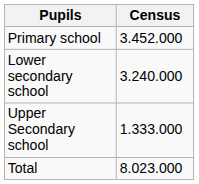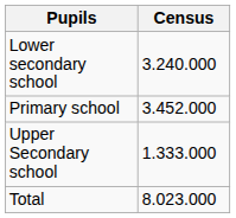 <table class="wikitable">
 <tr>
 <th width="120px">Pupils</th>
 <th width="80px">Census</th>
 </tr>
 <tr>
+<td>Lower secondary school</td>
+<td>3.240.000</td>
+</tr>
+<tr>
 <td>Primary school</td>
 <td>3.452.000</td>
-</tr>
-<tr>
-<td>Lower secondary school</td>
-<td>3.240.000</td>
 </tr>
 <tr>
 <td>Upper Secondary school</td>
 <td>1.333.000</td>
 </tr>
 <tr>
 <td>Total</td>
 <td>8.023.000</td>
 </tr>
 </table>
